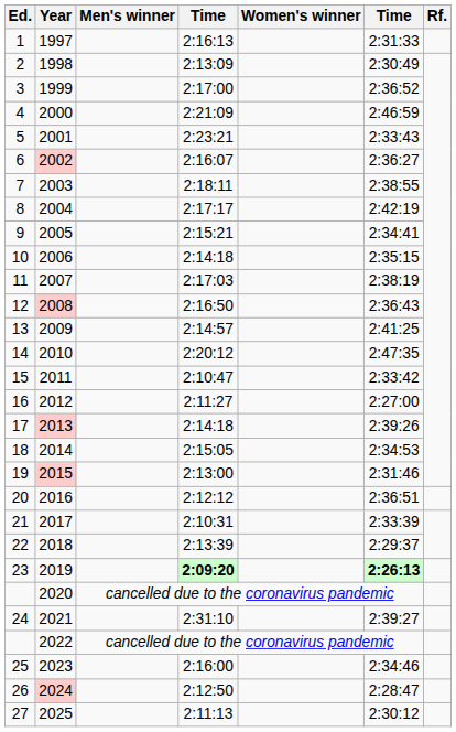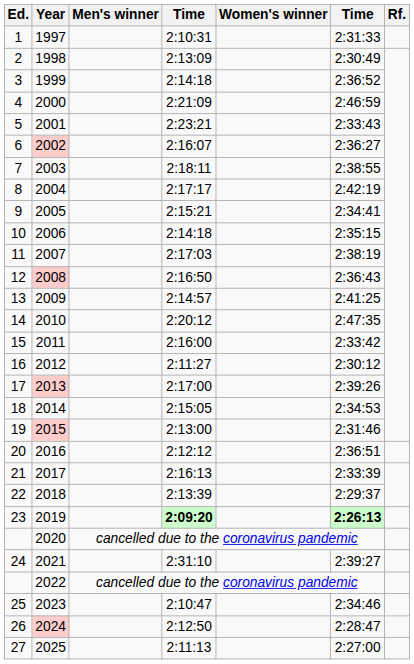 <table class="wikitable sortable" style="text-align:center">
 <tr>
 <th class="unsortable">Ed. </th>
 <th>Year</th>
 <th>Men's winner</th>
 <th>Time</th>
 <th>Women's winner</th>
 <th>Time</th>
 <th class="unsortable">Rf.</th>
 </tr>
 <tr>
 <td>1</td>
 <td>1997</td>
 <td align="left"></td>
-<td>2:16:13</td>
+<td>2:10:31</td>
 <td align="left"></td>
 <td>2:31:33</td>
 <td></td>
 </tr>
 <tr>
 <td>2</td>
 <td>1998</td>
 <td align="left"></td>
 <td>2:13:09</td>
 <td align="left"></td>
 <td>2:30:49</td>
 </tr>
 <tr>
 <td>3</td>
 <td>1999</td>
 <td align="left"></td>
-<td>2:17:00</td>
+<td>2:14:18</td>
 <td align="left"></td>
 <td>2:36:52</td>
 </tr>
 <tr>
 <td>4</td>
 <td>2000</td>
 <td align="left"></td>
 <td>2:21:09</td>
 <td align="left"></td>
 <td>2:46:59</td>
 </tr>
 <tr>
 <td>5</td>
 <td>2001</td>
 <td align="left"></td>
 <td>2:23:21</td>
 <td align="left"></td>
 <td>2:33:43</td>
 </tr>
 <tr>
 <td>6</td>
 <td bgcolor="#FFCCCC">2002</td>
 <td align="left"></td>
 <td>2:16:07</td>
 <td align="left"></td>
 <td>2:36:27</td>
 </tr>
 <tr>
 <td>7</td>
 <td>2003</td>
 <td align="left"></td>
 <td>2:18:11</td>
 <td align="left"></td>
 <td>2:38:55</td>
 </tr>
 <tr>
 <td>8</td>
 <td>2004</td>
 <td align="left"></td>
 <td>2:17:17</td>
 <td align="left"></td>
 <td>2:42:19</td>
 </tr>
 <tr>
 <td>9</td>
 <td>2005</td>
 <td align="left"></td>
 <td>2:15:21</td>
 <td align="left"></td>
 <td>2:34:41</td>
 </tr>
 <tr>
 <td>10</td>
 <td>2006</td>
 <td align="left"></td>
 <td>2:14:18</td>
 <td align="left"></td>
 <td>2:35:15</td>
 </tr>
 <tr>
 <td>11</td>
 <td>2007</td>
 <td align="left"></td>
 <td>2:17:03</td>
 <td align="left"></td>
 <td>2:38:19</td>
 </tr>
 <tr>
 <td>12</td>
 <td bgcolor="#FFCCCC">2008</td>
 <td align="left"></td>
 <td>2:16:50</td>
 <td align="left"></td>
 <td>2:36:43</td>
 </tr>
 <tr>
 <td>13</td>
 <td>2009</td>
 <td align="left"></td>
 <td>2:14:57</td>
 <td align="left"></td>
 <td>2:41:25</td>
 </tr>
 <tr>
 <td>14</td>
 <td>2010</td>
 <td align="left"></td>
 <td>2:20:12</td>
 <td align="left"></td>
 <td>2:47:35</td>
 </tr>
 <tr>
 <td>15</td>
 <td>2011</td>
 <td align="left"></td>
-<td>2:10:47</td>
+<td>2:16:00</td>
 <td align="left"></td>
 <td>2:33:42</td>
 </tr>
 <tr>
 <td>16</td>
 <td>2012</td>
 <td align="left"></td>
 <td>2:11:27</td>
 <td align="left"></td>
-<td>2:27:00</td>
+<td>2:30:12</td>
 </tr>
 <tr>
 <td>17</td>
 <td bgcolor="#FFCCCC">2013</td>
 <td align="left"></td>
-<td>2:14:18</td>
+<td>2:17:00</td>
 <td align="left"></td>
 <td>2:39:26</td>
 </tr>
 <tr>
 <td>18</td>
 <td>2014</td>
 <td align="left"></td>
 <td>2:15:05</td>
 <td align="left"></td>
 <td>2:34:53</td>
 </tr>
 <tr>
 <td>19</td>
 <td bgcolor="#FFCCCC">2015</td>
 <td align="left"></td>
 <td>2:13:00</td>
 <td align="left"></td>
 <td>2:31:46</td>
 </tr>
 <tr>
 <td>20</td>
 <td>2016</td>
 <td align="left"></td>
 <td>2:12:12</td>
 <td align="left"></td>
 <td>2:36:51</td>
 <td></td>
 </tr>
 <tr>
 <td>21</td>
 <td>2017</td>
 <td align="left"></td>
-<td>2:10:31</td>
+<td>2:16:13</td>
 <td align="left"></td>
 <td>2:33:39</td>
 </tr>
 <tr>
 <td>22</td>
 <td>2018</td>
 <td align="left"></td>
 <td>2:13:39</td>
 <td align="left"></td>
 <td>2:29:37</td>
 </tr>
 <tr>
 <td>23</td>
 <td>2019</td>
 <td align="left"></td>
 <td bgcolor="#CCFFCC"><strong>2:09:20</strong></td>
 <td align="left"></td>
 <td bgcolor="#CCFFCC"><strong>2:26:13</strong></td>
 <td></td>
 </tr>
 <tr>
 <td></td>
 <td>2020</td>
 <td colspan="4" align="center" data-sort-value=""><em>cancelled due to the <a href='#'>coronavirus pandemic</a></em></td>
 <td></td>
 </tr>
 <tr>
 <td>24</td>
 <td>2021</td>
 <td align="left"></td>
 <td>2:31:10</td>
 <td align="left"></td>
 <td>2:39:27</td>
 <td></td>
 </tr>
 <tr>
 <td></td>
 <td>2022</td>
 <td colspan="4" align="center" data-sort-value=""><em>cancelled due to the <a href='#'>coronavirus pandemic</a></em></td>
 </tr>
 <tr>
 <td>25</td>
 <td>2023</td>
 <td align="left"></td>
-<td>2:16:00</td>
+<td>2:10:47</td>
 <td align="left"></td>
 <td>2:34:46</td>
 <td></td>
 </tr>
 <tr>
 <td>26</td>
 <td bgcolor="#FFCCCC">2024</td>
 <td align="left"></td>
 <td>2:12:50</td>
 <td align="left"></td>
 <td>2:28:47</td>
 <td></td>
 </tr>
 <tr>
 <td>27</td>
 <td>2025</td>
 <td align="left"></td>
 <td>2:11:13</td>
 <td align="left"></td>
-<td>2:30:12</td>
+<td>2:27:00</td>
 </tr>
 </table>
